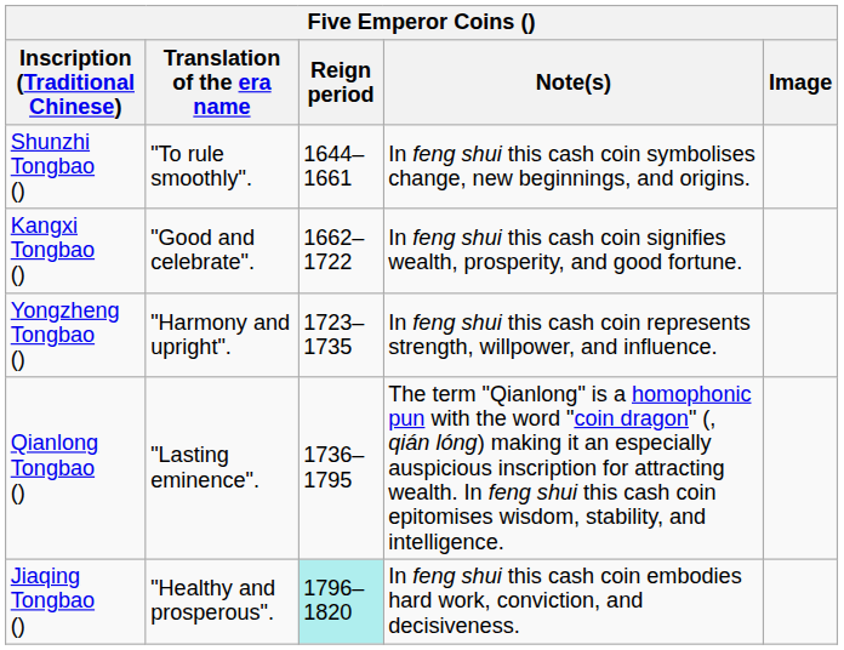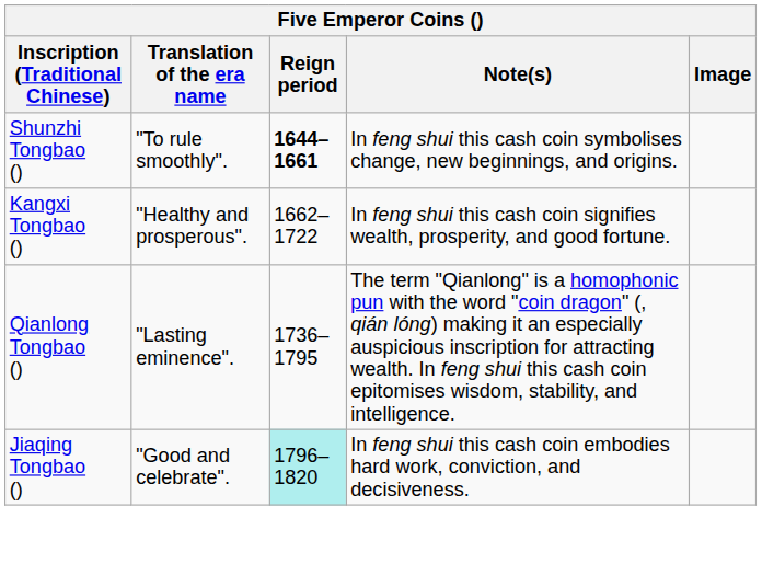 <table class="wikitable" style="font-size: 100%">
 <tr>
 <th colspan=5>Five Emperor Coins ()</th>
 </tr>
 <tr>
 <th>Inscription<br>(<a href='#'>Traditional Chinese</a>)</th>
 <th>Translation of the <a href='#'>era name</a></th>
 <th>Reign period</th>
 <th>Note(s)</th>
 <th>Image</th>
 </tr>
 <tr>
 <td><a href='#'>Shunzhi Tongbao</a><br>()</td>
 <td>"To rule smoothly".</td>
-<td>1644–1661</td>
+<td><strong>1644–1661</strong></td>
 <td>In <em>feng shui</em> this cash coin symbolises change, new beginnings, and origins.</td>
 <td></td>
 </tr>
 <tr>
 <td><a href='#'>Kangxi Tongbao</a><br>()</td>
-<td>"Good and celebrate".</td>
+<td>"Healthy and prosperous".</td>
 <td>1662–1722</td>
 <td>In <em>feng shui</em> this cash coin signifies wealth, prosperity, and good fortune.</td>
-<td></td>
-</tr>
-<tr>
-<td><a href='#'>Yongzheng Tongbao</a><br>()</td>
-<td>"Harmony and upright".</td>
-<td>1723–1735</td>
-<td>In <em>feng shui</em> this cash coin represents strength, willpower, and influence.</td>
 <td></td>
 </tr>
 <tr>
 <td><a href='#'>Qianlong Tongbao</a><br>()</td>
 <td>"Lasting eminence".</td>
 <td>1736–1795</td>
 <td>The term "Qianlong" is a <a href='#'>homophonic pun</a> with the word "<a href='#'>coin dragon</a>" (, <em>qián lóng</em>) making it an especially auspicious inscription for attracting wealth. In <em>feng shui</em> this cash coin epitomises wisdom, stability, and intelligence.</td>
 <td></td>
 </tr>
 <tr>
 <td><a href='#'>Jiaqing Tongbao</a><br>()</td>
-<td>"Healthy and prosperous".</td>
+<td>"Good and celebrate".</td>
 <td style="background: paleturquoise;">1796–1820</td>
 <td>In <em>feng shui</em> this cash coin embodies hard work, conviction, and decisiveness.</td>
 <td></td>
 </tr>
 </table>
